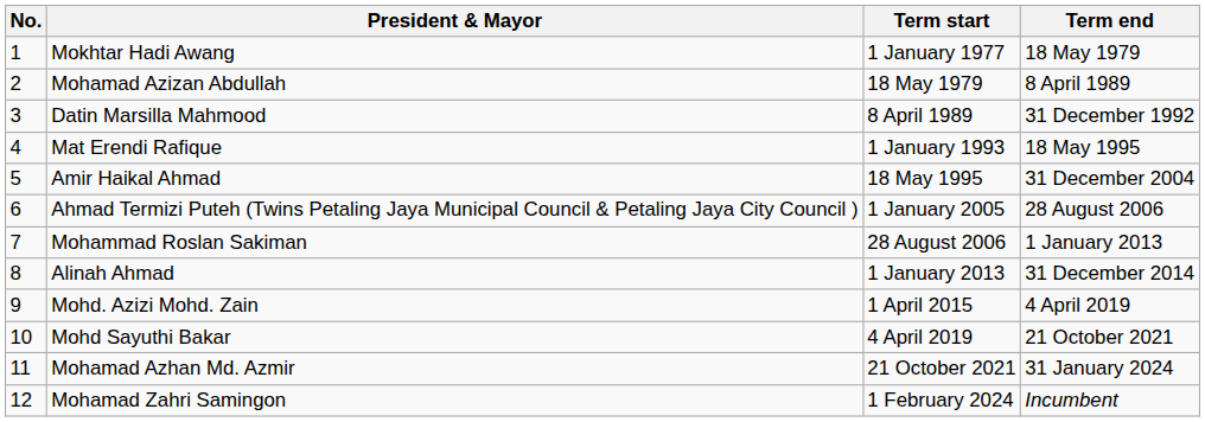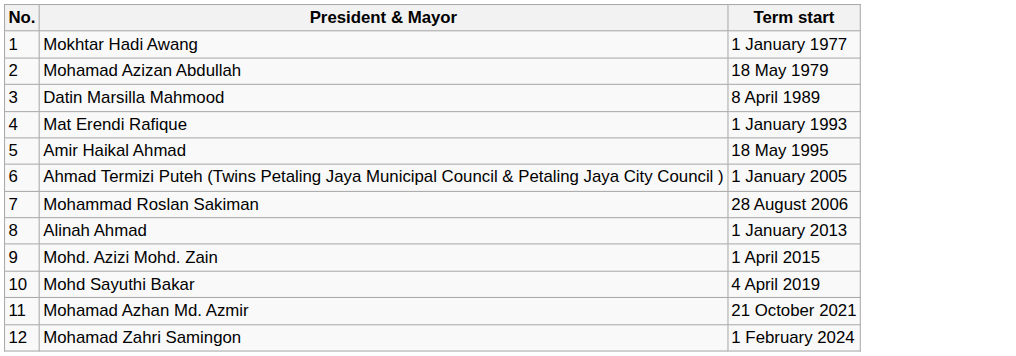 <table class="wikitable">
 <tr>
 <th>No.</th>
 <th>President & Mayor</th>
 <th>Term start</th>
-<th>Term end</th>
 </tr>
 <tr>
 <td>1</td>
 <td>Mokhtar Hadi Awang</td>
 <td>1 January 1977</td>
-<td>18 May 1979</td>
 </tr>
 <tr>
 <td>2</td>
 <td>Mohamad Azizan Abdullah</td>
 <td>18 May 1979</td>
-<td>8 April 1989</td>
 </tr>
 <tr>
 <td>3</td>
 <td>Datin Marsilla Mahmood</td>
 <td>8 April 1989</td>
-<td>31 December 1992</td>
 </tr>
 <tr>
 <td>4</td>
 <td>Mat Erendi Rafique</td>
 <td>1 January 1993</td>
-<td>18 May 1995</td>
 </tr>
 <tr>
 <td>5</td>
 <td>Amir Haikal Ahmad</td>
 <td>18 May 1995</td>
-<td>31 December 2004</td>
 </tr>
 <tr>
 <td>6</td>
 <td>Ahmad Termizi Puteh (Twins Petaling Jaya Municipal Council & Petaling Jaya City Council )</td>
 <td>1 January 2005</td>
-<td>28 August 2006</td>
 </tr>
 <tr>
 <td>7</td>
 <td>Mohammad Roslan Sakiman</td>
 <td>28 August 2006</td>
-<td>1 January 2013</td>
 </tr>
 <tr>
 <td>8</td>
 <td>Alinah Ahmad</td>
 <td>1 January 2013</td>
-<td>31 December 2014</td>
 </tr>
 <tr>
 <td>9</td>
 <td>Mohd. Azizi Mohd. Zain</td>
 <td>1 April 2015</td>
-<td>4 April 2019</td>
 </tr>
 <tr>
 <td>10</td>
 <td>Mohd Sayuthi Bakar</td>
 <td>4 April 2019</td>
-<td>21 October 2021</td>
 </tr>
 <tr>
 <td>11</td>
 <td>Mohamad Azhan Md. Azmir</td>
 <td>21 October 2021</td>
-<td>31 January 2024</td>
 </tr>
 <tr>
 <td>12</td>
 <td>Mohamad Zahri Samingon</td>
 <td>1 February 2024</td>
-<td><em>Incumbent</em></td>
 </tr>
 </table>
